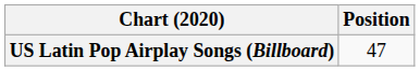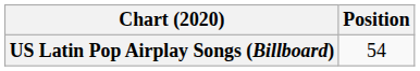 <table class="wikitable sortable plainrowheaders" style="text-align:center">
 <tr>
 <th scope="col">Chart (2020)</th>
 <th scope="col">Position</th>
 </tr>
 <tr>
 <th scope="row">US Latin Pop Airplay Songs (<em>Billboard</em>)</th>
-<td>47</td>
+<td>54</td>
 </tr>
 </table>
